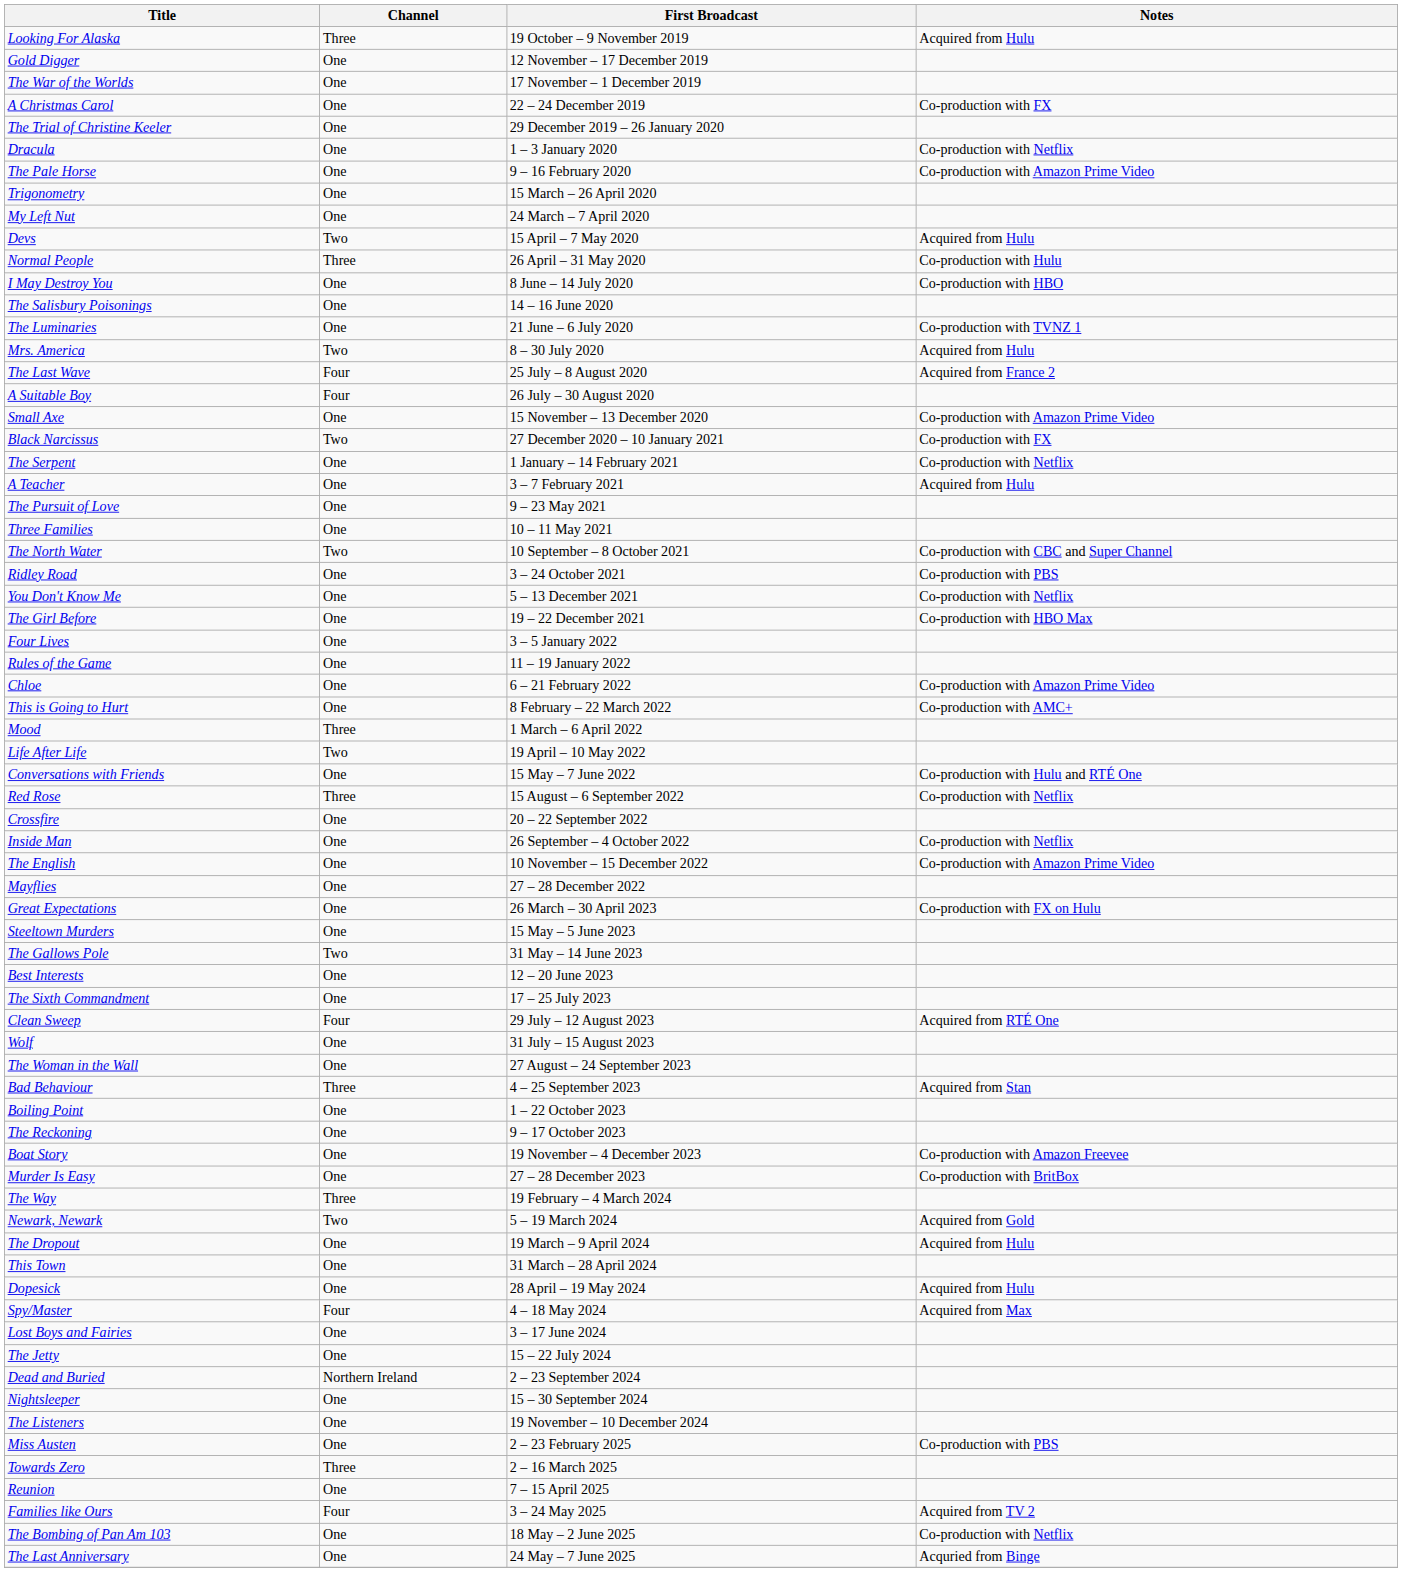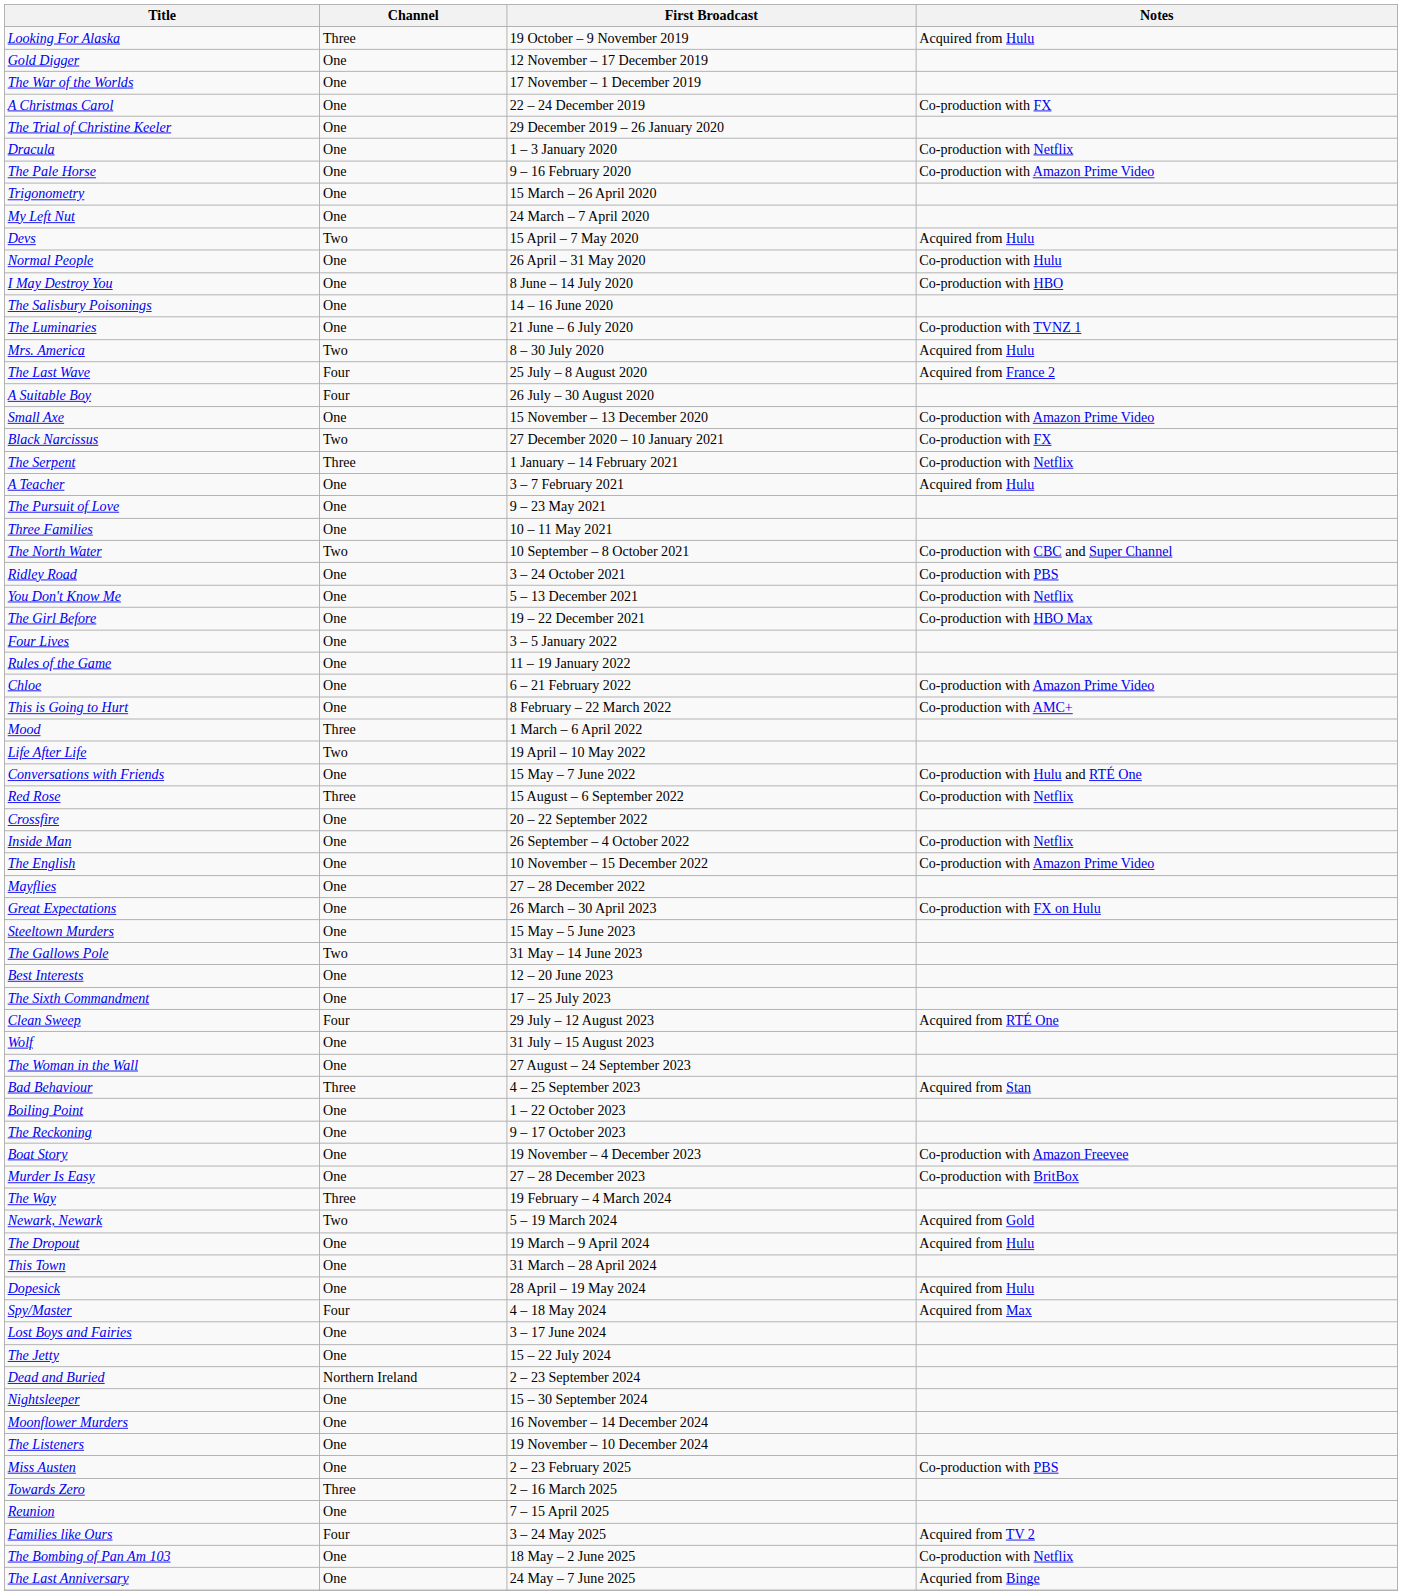 <table class="wikitable plainrowheaders sortable" style="width:100%;">
 <tr>
 <th scope=col>Title</th>
 <th scope=col>Channel</th>
 <th scope=col>First Broadcast</th>
 <th scope=col>Notes</th>
 </tr>
 <tr>
 <td><em><a href='#'>Looking For Alaska</a></em></td>
 <td>Three</td>
 <td>19 October – 9 November 2019</td>
 <td>Acquired from <a href='#'>Hulu</a></td>
 </tr>
 <tr>
 <td><em><a href='#'>Gold Digger</a></em></td>
 <td>One</td>
 <td>12 November – 17 December 2019</td>
 <td></td>
 </tr>
 <tr>
 <td><em><a href='#'>The War of the Worlds</a></em></td>
 <td>One</td>
 <td>17 November – 1 December 2019</td>
 <td></td>
 </tr>
 <tr>
 <td><em><a href='#'>A Christmas Carol</a></em></td>
 <td>One</td>
 <td>22 – 24 December 2019</td>
 <td>Co-production with <a href='#'>FX</a></td>
 </tr>
 <tr>
 <td><em><a href='#'>The Trial of Christine Keeler</a></em></td>
 <td>One</td>
 <td>29 December 2019 – 26 January 2020</td>
 <td></td>
 </tr>
 <tr>
 <td><em><a href='#'>Dracula</a></em></td>
 <td>One</td>
 <td>1 – 3 January 2020</td>
 <td>Co-production with <a href='#'>Netflix</a></td>
 </tr>
 <tr>
 <td><em><a href='#'>The Pale Horse</a></em></td>
 <td>One</td>
 <td>9 – 16 February 2020</td>
 <td>Co-production with <a href='#'>Amazon Prime Video</a></td>
 </tr>
 <tr>
 <td><em><a href='#'>Trigonometry</a></em></td>
 <td>One</td>
 <td>15 March – 26 April 2020</td>
 <td></td>
 </tr>
 <tr>
 <td><em><a href='#'>My Left Nut</a></em></td>
 <td>One</td>
 <td>24 March – 7 April 2020</td>
 <td></td>
 </tr>
 <tr>
 <td><em><a href='#'>Devs</a></em></td>
 <td>Two</td>
 <td>15 April – 7 May 2020</td>
 <td>Acquired from <a href='#'>Hulu</a></td>
 </tr>
 <tr>
 <td><em><a href='#'>Normal People</a></em></td>
-<td>Three</td>
+<td>One</td>
 <td>26 April – 31 May 2020</td>
 <td>Co-production with <a href='#'>Hulu</a></td>
 </tr>
 <tr>
 <td><em><a href='#'>I May Destroy You</a></em></td>
 <td>One</td>
 <td>8 June – 14 July 2020</td>
 <td>Co-production with <a href='#'>HBO</a></td>
 </tr>
 <tr>
 <td><em><a href='#'>The Salisbury Poisonings</a></em></td>
 <td>One</td>
 <td>14 – 16 June 2020</td>
 <td></td>
 </tr>
 <tr>
 <td><em><a href='#'>The Luminaries</a></em></td>
 <td>One</td>
 <td>21 June – 6 July 2020</td>
 <td>Co-production with <a href='#'>TVNZ 1</a></td>
 </tr>
 <tr>
 <td><em><a href='#'>Mrs. America</a></em></td>
 <td>Two</td>
 <td>8 – 30 July 2020</td>
 <td>Acquired from <a href='#'>Hulu</a></td>
 </tr>
 <tr>
 <td><em><a href='#'>The Last Wave</a></em></td>
 <td>Four</td>
 <td>25 July – 8 August 2020</td>
 <td>Acquired from <a href='#'>France 2</a></td>
 </tr>
 <tr>
 <td><em><a href='#'>A Suitable Boy</a></em></td>
 <td>Four</td>
 <td>26 July – 30 August 2020</td>
 <td></td>
 </tr>
 <tr>
 <td><em><a href='#'>Small Axe</a></em></td>
 <td>One</td>
 <td>15 November – 13 December 2020</td>
 <td>Co-production with <a href='#'>Amazon Prime Video</a></td>
 </tr>
 <tr>
 <td><em><a href='#'>Black Narcissus</a></em></td>
 <td>Two</td>
 <td>27 December 2020 – 10 January 2021</td>
 <td>Co-production with <a href='#'>FX</a></td>
 </tr>
 <tr>
 <td><em><a href='#'>The Serpent</a></em></td>
-<td>One</td>
+<td>Three</td>
 <td>1 January – 14 February 2021</td>
 <td>Co-production with <a href='#'>Netflix</a></td>
 </tr>
 <tr>
 <td><em><a href='#'>A Teacher</a></em></td>
 <td>One</td>
 <td>3 – 7 February 2021</td>
 <td>Acquired from <a href='#'>Hulu</a></td>
 </tr>
 <tr>
 <td><em><a href='#'>The Pursuit of Love</a></em></td>
 <td>One</td>
 <td>9 – 23 May 2021</td>
 <td></td>
 </tr>
 <tr>
 <td><em><a href='#'>Three Families</a></em></td>
 <td>One</td>
 <td>10 – 11 May 2021</td>
 <td></td>
 </tr>
 <tr>
 <td><em><a href='#'>The North Water</a></em></td>
 <td>Two</td>
 <td>10 September – 8 October 2021</td>
 <td>Co-production with <a href='#'>CBC</a> and <a href='#'>Super Channel</a></td>
 </tr>
 <tr>
 <td><em><a href='#'>Ridley Road</a></em></td>
 <td>One</td>
 <td>3 – 24 October 2021</td>
 <td>Co-production with <a href='#'>PBS</a></td>
 </tr>
 <tr>
 <td><em><a href='#'>You Don't Know Me</a></em></td>
 <td>One</td>
 <td>5 – 13 December 2021</td>
 <td>Co-production with <a href='#'>Netflix</a></td>
 </tr>
 <tr>
 <td><em><a href='#'>The Girl Before</a></em></td>
 <td>One</td>
 <td>19 – 22 December 2021</td>
 <td>Co-production with <a href='#'>HBO Max</a></td>
 </tr>
 <tr>
 <td><em><a href='#'>Four Lives</a></em></td>
 <td>One</td>
 <td>3 – 5 January 2022</td>
 <td></td>
 </tr>
 <tr>
 <td><em><a href='#'>Rules of the Game</a></em></td>
 <td>One</td>
 <td>11 – 19 January 2022</td>
 <td></td>
 </tr>
 <tr>
 <td><em><a href='#'>Chloe</a></em></td>
 <td>One</td>
 <td>6 – 21 February 2022</td>
 <td>Co-production with <a href='#'>Amazon Prime Video</a></td>
 </tr>
 <tr>
 <td><em><a href='#'>This is Going to Hurt</a></em></td>
 <td>One</td>
 <td>8 February – 22 March 2022</td>
 <td>Co-production with <a href='#'>AMC+</a></td>
 </tr>
 <tr>
 <td><em><a href='#'>Mood</a></em></td>
 <td>Three</td>
 <td>1 March – 6 April 2022</td>
 <td></td>
 </tr>
 <tr>
 <td><em><a href='#'>Life After Life</a></em></td>
 <td>Two</td>
 <td>19 April – 10 May 2022</td>
 <td></td>
 </tr>
 <tr>
 <td><em><a href='#'>Conversations with Friends</a></em></td>
 <td>One</td>
 <td>15 May – 7 June 2022</td>
 <td>Co-production with <a href='#'>Hulu</a> and <a href='#'>RTÉ One</a></td>
 </tr>
 <tr>
 <td><em><a href='#'>Red Rose</a></em></td>
 <td>Three</td>
 <td>15 August – 6 September 2022</td>
 <td>Co-production with <a href='#'>Netflix</a></td>
 </tr>
 <tr>
 <td><em><a href='#'>Crossfire</a></em></td>
 <td>One</td>
 <td>20 – 22 September 2022</td>
 <td></td>
 </tr>
 <tr>
 <td><em><a href='#'>Inside Man</a></em></td>
 <td>One</td>
 <td>26 September – 4 October 2022</td>
 <td>Co-production with <a href='#'>Netflix</a></td>
 </tr>
 <tr>
 <td><em><a href='#'>The English</a></em></td>
 <td>One</td>
 <td>10 November – 15 December 2022</td>
 <td>Co-production with <a href='#'>Amazon Prime Video</a></td>
 </tr>
 <tr>
 <td><em><a href='#'>Mayflies</a></em></td>
 <td>One</td>
 <td>27 – 28 December 2022</td>
 <td></td>
 </tr>
 <tr>
 <td><em><a href='#'>Great Expectations</a></em></td>
 <td>One</td>
 <td>26 March – 30 April 2023</td>
 <td>Co-production with <a href='#'>FX on Hulu</a></td>
 </tr>
 <tr>
 <td><em><a href='#'>Steeltown Murders</a></em></td>
 <td>One</td>
 <td>15 May – 5 June 2023</td>
 <td></td>
 </tr>
 <tr>
 <td><em><a href='#'>The Gallows Pole</a></em></td>
 <td>Two</td>
 <td>31 May – 14 June 2023</td>
 <td></td>
 </tr>
 <tr>
 <td><em><a href='#'>Best Interests</a></em></td>
 <td>One</td>
 <td>12 – 20 June 2023</td>
 <td></td>
 </tr>
 <tr>
 <td><em><a href='#'>The Sixth Commandment</a></em></td>
 <td>One</td>
 <td>17 – 25 July 2023</td>
 <td></td>
 </tr>
 <tr>
 <td><em><a href='#'>Clean Sweep</a></em></td>
 <td>Four</td>
 <td>29 July – 12 August 2023</td>
 <td>Acquired from <a href='#'>RTÉ One</a></td>
 </tr>
 <tr>
 <td><em><a href='#'>Wolf</a></em></td>
 <td>One</td>
 <td>31 July – 15 August 2023</td>
 <td></td>
 </tr>
 <tr>
 <td><em><a href='#'>The Woman in the Wall</a></em></td>
 <td>One</td>
 <td>27 August – 24 September 2023</td>
 <td></td>
 </tr>
 <tr>
 <td><em><a href='#'>Bad Behaviour</a></em></td>
 <td>Three</td>
 <td>4 – 25 September 2023</td>
 <td>Acquired from <a href='#'>Stan</a></td>
 </tr>
 <tr>
 <td><em><a href='#'>Boiling Point</a></em></td>
 <td>One</td>
 <td>1 – 22 October 2023</td>
 <td></td>
 </tr>
 <tr>
 <td><em><a href='#'>The Reckoning</a></em></td>
 <td>One</td>
 <td>9 – 17 October 2023</td>
 <td></td>
 </tr>
 <tr>
 <td><em><a href='#'>Boat Story</a></em></td>
 <td>One</td>
 <td>19 November – 4 December 2023</td>
 <td>Co-production with <a href='#'>Amazon Freevee</a></td>
 </tr>
 <tr>
 <td><em><a href='#'>Murder Is Easy</a></em></td>
 <td>One</td>
 <td>27 – 28 December 2023</td>
 <td>Co-production with <a href='#'>BritBox</a></td>
 </tr>
 <tr>
 <td><em><a href='#'>The Way</a></em></td>
 <td>Three</td>
 <td>19 February – 4 March 2024</td>
 <td></td>
 </tr>
 <tr>
 <td><em><a href='#'>Newark, Newark</a></em></td>
 <td>Two</td>
 <td>5 – 19 March 2024</td>
 <td>Acquired from <a href='#'>Gold</a></td>
 </tr>
 <tr>
 <td><em><a href='#'>The Dropout</a></em></td>
 <td>One</td>
 <td>19 March – 9 April 2024</td>
 <td>Acquired from <a href='#'>Hulu</a></td>
 </tr>
 <tr>
 <td><em><a href='#'>This Town</a></em></td>
 <td>One</td>
 <td>31 March – 28 April 2024</td>
 <td></td>
 </tr>
 <tr>
 <td><em><a href='#'>Dopesick</a></em></td>
 <td>One</td>
 <td>28 April – 19 May 2024</td>
 <td>Acquired from <a href='#'>Hulu</a></td>
 </tr>
 <tr>
 <td><em><a href='#'>Spy/Master</a></em></td>
 <td>Four</td>
 <td>4 – 18 May 2024</td>
 <td>Acquired from <a href='#'>Max</a></td>
 </tr>
 <tr>
 <td><em><a href='#'>Lost Boys and Fairies</a></em></td>
 <td>One</td>
 <td>3 – 17 June 2024</td>
 <td></td>
 </tr>
 <tr>
 <td><em><a href='#'>The Jetty</a></em></td>
 <td>One</td>
 <td>15 – 22 July 2024</td>
 <td></td>
 </tr>
 <tr>
 <td><em><a href='#'>Dead and Buried</a></em></td>
 <td>Northern Ireland</td>
 <td>2 – 23 September 2024</td>
 <td></td>
 </tr>
 <tr>
 <td><em><a href='#'>Nightsleeper</a></em></td>
 <td>One</td>
 <td>15 – 30 September 2024</td>
 <td></td>
 </tr>
 <tr>
+<td><em><a href='#'>Moonflower Murders</a></em></td>
+<td>One</td>
+<td>16 November – 14 December 2024</td>
+<td></td>
+</tr>
+<tr>
 <td><em><a href='#'>The Listeners</a></em></td>
 <td>One</td>
 <td>19 November – 10 December 2024</td>
 <td></td>
 </tr>
 <tr>
 <td><em><a href='#'>Miss Austen</a></em></td>
 <td>One</td>
 <td>2 – 23 February 2025</td>
 <td>Co-production with <a href='#'>PBS</a></td>
 </tr>
 <tr>
 <td><em><a href='#'>Towards Zero</a></em></td>
 <td>Three</td>
 <td>2 – 16 March 2025</td>
 <td></td>
 </tr>
 <tr>
 <td><em><a href='#'>Reunion</a></em></td>
 <td>One</td>
 <td>7 – 15 April 2025</td>
 <td></td>
 </tr>
 <tr>
 <td><em><a href='#'>Families like Ours</a></em></td>
 <td>Four</td>
 <td>3 – 24 May 2025</td>
 <td>Acquired from <a href='#'>TV 2</a></td>
 </tr>
 <tr>
 <td><em><a href='#'>The Bombing of Pan Am 103</a></em></td>
 <td>One</td>
 <td>18 May – 2 June 2025</td>
 <td>Co-production with <a href='#'>Netflix</a></td>
 </tr>
 <tr>
 <td><em><a href='#'>The Last Anniversary</a></em></td>
 <td>One</td>
 <td>24 May – 7 June 2025</td>
 <td>Acquried from <a href='#'>Binge</a></td>
 </tr>
 <tr>
 </tr>
 </table>
